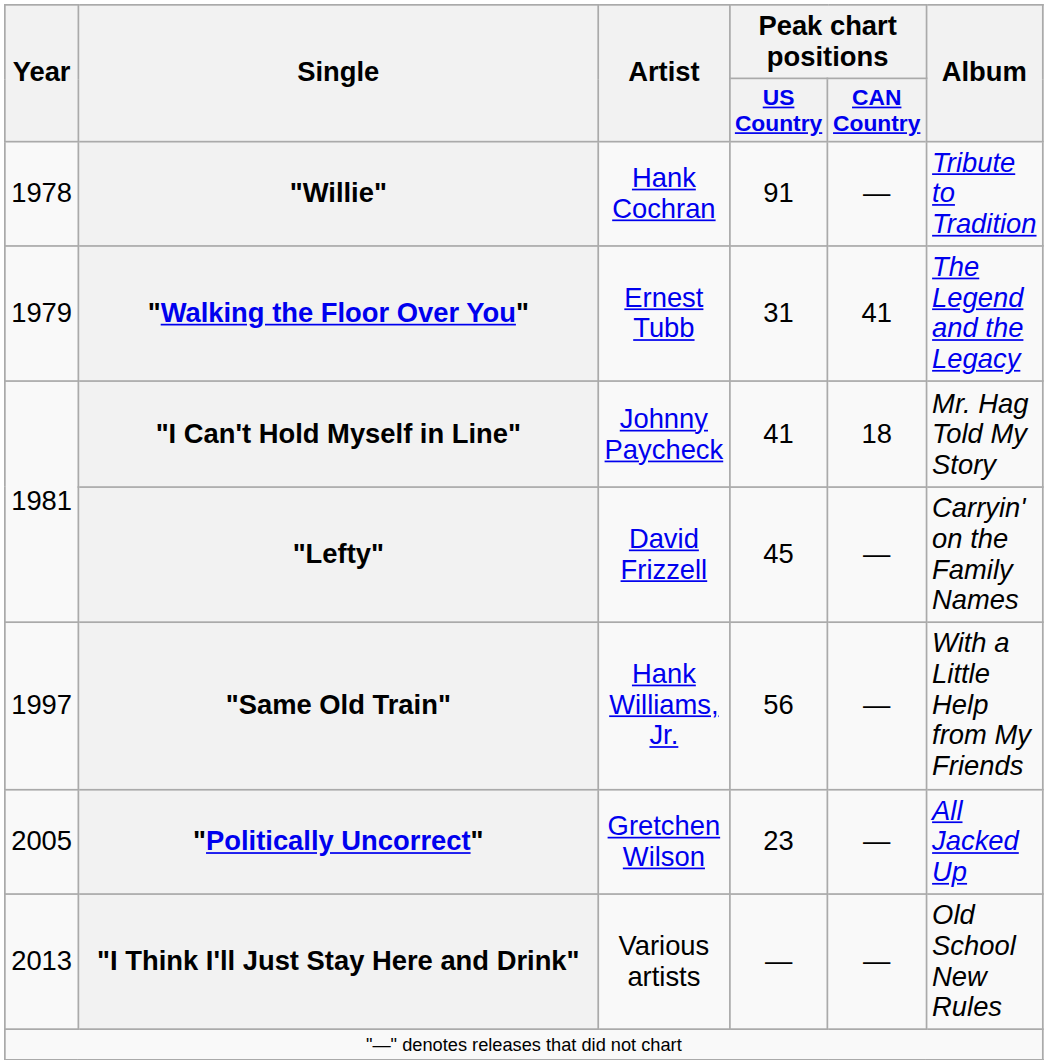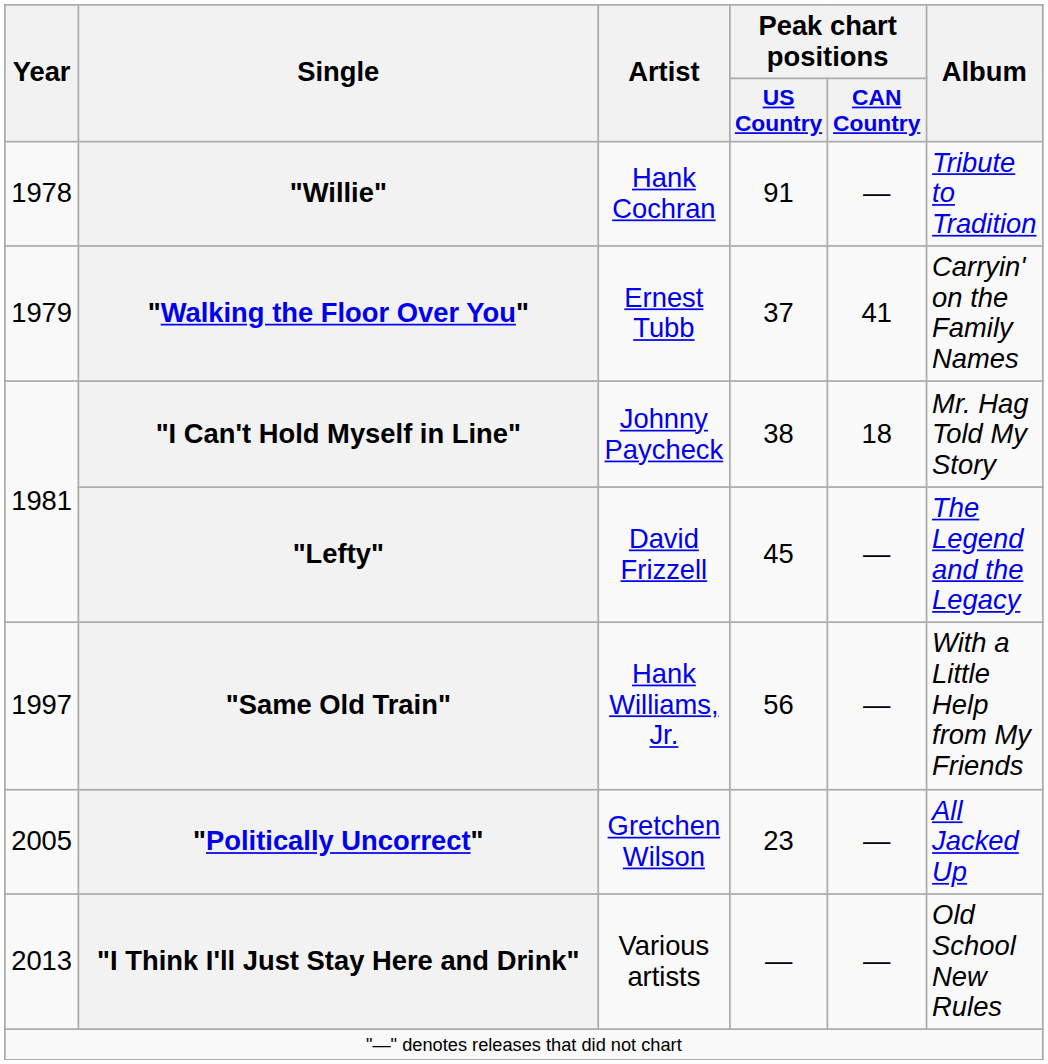 <table class="wikitable plainrowheaders" style="text-align:center;">
 <tr>
 <th rowspan="2">Year</th>
 <th rowspan="2" style="width:24em;">Single</th>
 <th rowspan="2">Artist</th>
 <th colspan="2">Peak chart<br>positions</th>
 <th rowspan="2">Album</th>
 </tr>
 <tr style="font-size:smaller;">
 <th width="45"><a href='#'>US Country</a></th>
 <th width="45"><a href='#'>CAN Country</a></th>
 </tr>
 <tr>
 <td>1978</td>
 <th scope="row">"Willie"</th>
 <td><a href='#'>Hank Cochran</a></td>
 <td>91</td>
 <td>—</td>
 <td align="left"><em><a href='#'>Tribute to Tradition</a></em></td>
 </tr>
 <tr>
 <td>1979</td>
 <th scope="row">"<a href='#'>Walking the Floor Over You</a>"</th>
 <td><a href='#'>Ernest Tubb</a></td>
-<td>31</td>
+<td>37</td>
 <td>41</td>
-<td align="left"><em><a href='#'>The Legend and the Legacy</a></em></td>
+<td align="left"><em>Carryin' on the Family Names</em></td>
 </tr>
 <tr>
 <td rowspan="2">1981</td>
 <th scope="row">"I Can't Hold Myself in Line"</th>
 <td><a href='#'>Johnny Paycheck</a></td>
-<td>41</td>
+<td>38</td>
 <td>18</td>
 <td align="left"><em>Mr. Hag Told My Story</em></td>
 </tr>
 <tr>
 <th scope="row">"Lefty"</th>
 <td><a href='#'>David Frizzell</a></td>
 <td>45</td>
 <td>—</td>
-<td align="left"><em>Carryin' on the Family Names</em></td>
+<td align="left"><em><a href='#'>The Legend and the Legacy</a></em></td>
 </tr>
 <tr>
 <td>1997</td>
 <th scope="row">"Same Old Train"</th>
 <td><a href='#'>Hank Williams, Jr.</a></td>
 <td>56</td>
 <td>—</td>
 <td align="left"><em>With a Little Help from My Friends</em></td>
 </tr>
 <tr>
 <td>2005</td>
 <th scope="row">"<a href='#'>Politically Uncorrect</a>"</th>
 <td><a href='#'>Gretchen Wilson</a></td>
 <td>23</td>
 <td>—</td>
 <td align="left"><em><a href='#'>All Jacked Up</a></em></td>
 </tr>
 <tr>
 <td>2013</td>
 <th scope="row">"I Think I'll Just Stay Here and Drink"</th>
 <td>Various artists</td>
 <td>—</td>
 <td>—</td>
 <td align="left"><em>Old School New Rules</em></td>
 </tr>
 <tr>
 <td colspan="6" style="font-size: 8pt">"—" denotes releases that did not chart</td>
 </tr>
 <tr>
 </tr>
 </table>
